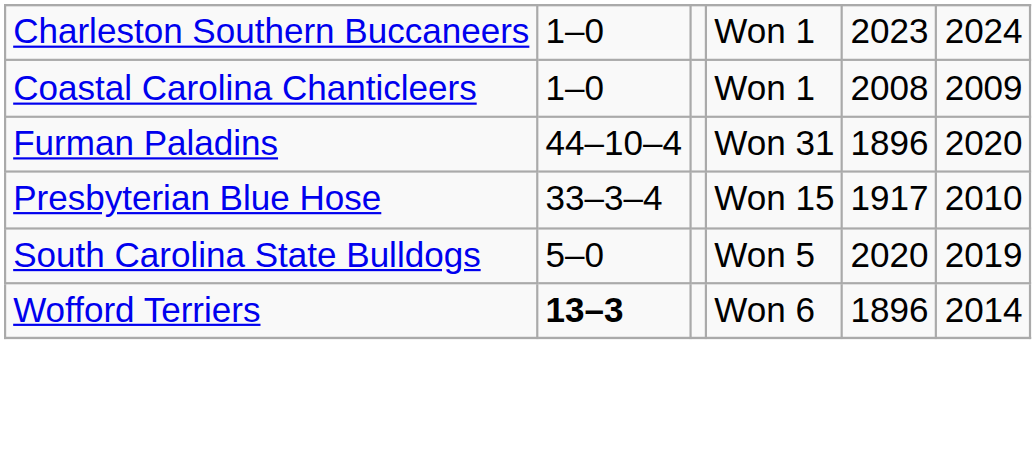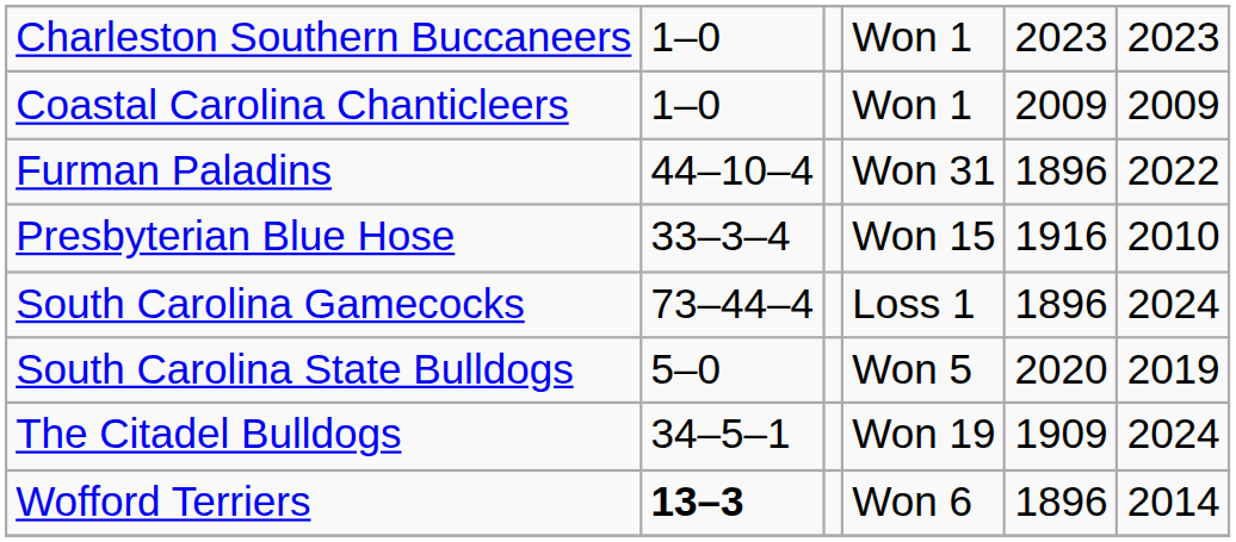 <table class="wikitable">
 <tr>
 </tr>
 <tr>
 <td><a href='#'>Charleston Southern Buccaneers</a></td>
 <td>1–0</td>
 <td></td>
 <td>Won 1</td>
 <td>2023</td>
-<td>2024</td>
+<td>2023</td>
 </tr>
 <tr>
 <td><a href='#'>Coastal Carolina Chanticleers</a></td>
 <td>1–0</td>
 <td></td>
 <td>Won 1</td>
-<td>2008</td>
+<td>2009</td>
 <td>2009</td>
 </tr>
 <tr>
 <td><a href='#'>Furman Paladins</a></td>
 <td>44–10–4</td>
 <td></td>
 <td>Won 31</td>
 <td>1896</td>
-<td>2020</td>
+<td>2022</td>
 </tr>
 <tr>
 <td><a href='#'>Presbyterian Blue Hose</a></td>
 <td>33–3–4</td>
 <td></td>
 <td>Won 15</td>
-<td>1917</td>
+<td>1916</td>
 <td>2010</td>
+</tr>
+<tr>
+<td><a href='#'>South Carolina Gamecocks</a></td>
+<td>73–44–4</td>
+<td></td>
+<td>Loss 1</td>
+<td>1896</td>
+<td>2024</td>
 </tr>
 <tr>
 <td><a href='#'>South Carolina State Bulldogs</a></td>
 <td>5–0</td>
 <td></td>
 <td>Won 5</td>
 <td>2020</td>
 <td>2019</td>
+</tr>
+<tr>
+<td><a href='#'>The Citadel Bulldogs</a></td>
+<td>34–5–1</td>
+<td></td>
+<td>Won 19</td>
+<td>1909</td>
+<td>2024</td>
 </tr>
 <tr>
 <td><a href='#'>Wofford Terriers</a></td>
 <td><strong>13–3</strong></td>
 <td></td>
 <td>Won 6</td>
 <td>1896</td>
 <td>2014</td>
 </tr>
 <tr>
 </tr>
 </table>
